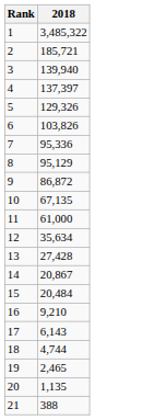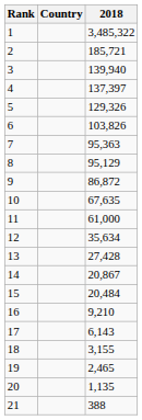 <table class="wikitable sortable">
 <tr>
 <th>Rank</th>
+<th>Country</th>
 <th>2018</th>
 </tr>
 <tr>
 <td>1</td>
+<td></td>
 <td>3,485,322</td>
 </tr>
 <tr>
 <td>2</td>
+<td></td>
 <td>185,721</td>
 </tr>
 <tr>
 <td>3</td>
+<td></td>
 <td>139,940</td>
 </tr>
 <tr>
 <td>4</td>
+<td></td>
 <td>137,397</td>
 </tr>
 <tr>
 <td>5</td>
+<td></td>
 <td>129,326</td>
 </tr>
 <tr>
 <td>6</td>
+<td></td>
 <td>103,826</td>
 </tr>
 <tr>
 <td>7</td>
-<td>95,336</td>
+<td></td>
+<td>95,363</td>
 </tr>
 <tr>
 <td>8</td>
+<td></td>
 <td>95,129</td>
 </tr>
 <tr>
 <td>9</td>
+<td></td>
 <td>86,872</td>
 </tr>
 <tr>
 <td>10</td>
-<td>67,135</td>
+<td></td>
+<td>67,635</td>
 </tr>
 <tr>
 <td>11</td>
+<td></td>
 <td>61,000</td>
 </tr>
 <tr>
 <td>12</td>
+<td></td>
 <td>35,634</td>
 </tr>
 <tr>
 <td>13</td>
+<td></td>
 <td>27,428</td>
 </tr>
 <tr>
 <td>14</td>
+<td></td>
 <td>20,867</td>
 </tr>
 <tr>
 <td>15</td>
+<td></td>
 <td>20,484</td>
 </tr>
 <tr>
 <td>16</td>
+<td></td>
 <td>9,210</td>
 </tr>
 <tr>
 <td>17</td>
+<td></td>
 <td>6,143</td>
 </tr>
 <tr>
 <td>18</td>
-<td>4,744</td>
+<td></td>
+<td>3,155</td>
 </tr>
 <tr>
 <td>19</td>
+<td></td>
 <td>2,465</td>
 </tr>
 <tr>
 <td>20</td>
+<td></td>
 <td>1,135</td>
 </tr>
 <tr>
 <td>21</td>
+<td></td>
 <td>388</td>
 </tr>
 </table>
